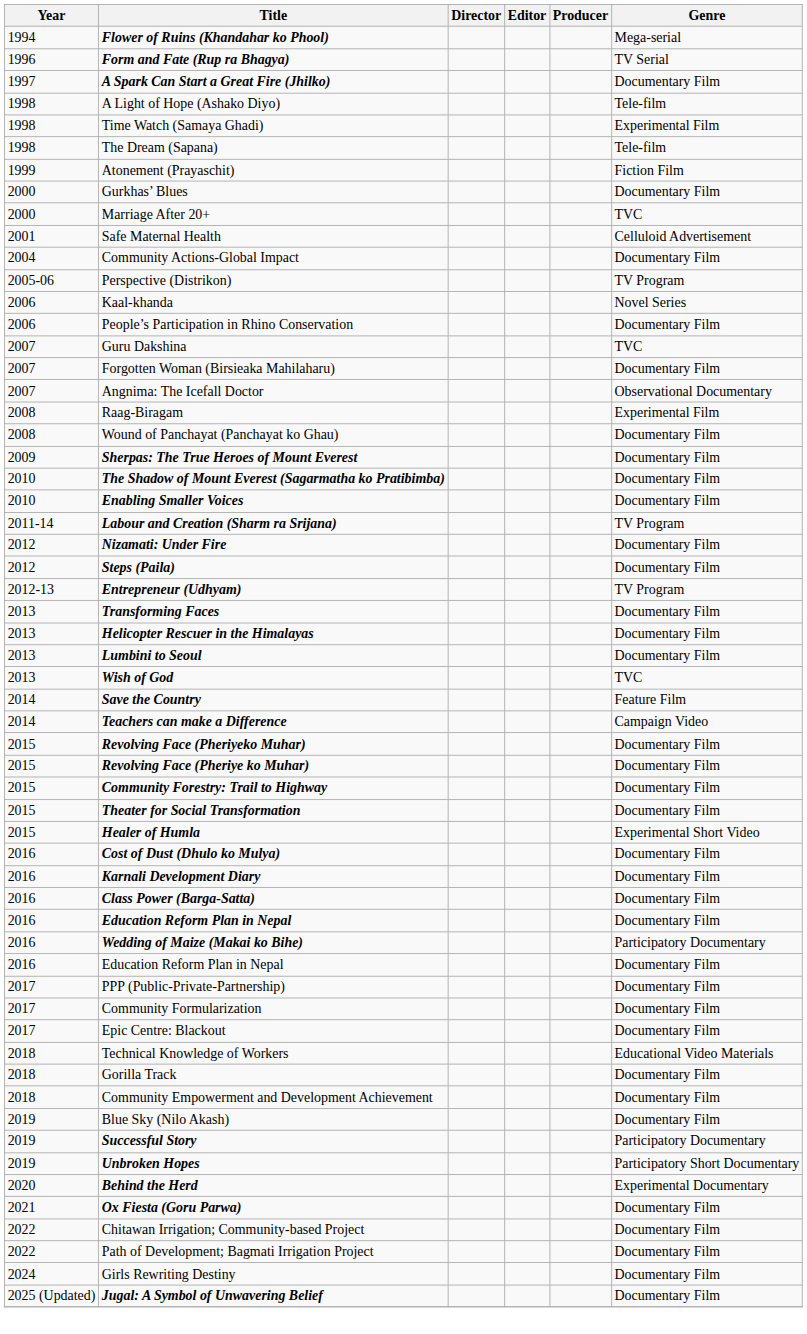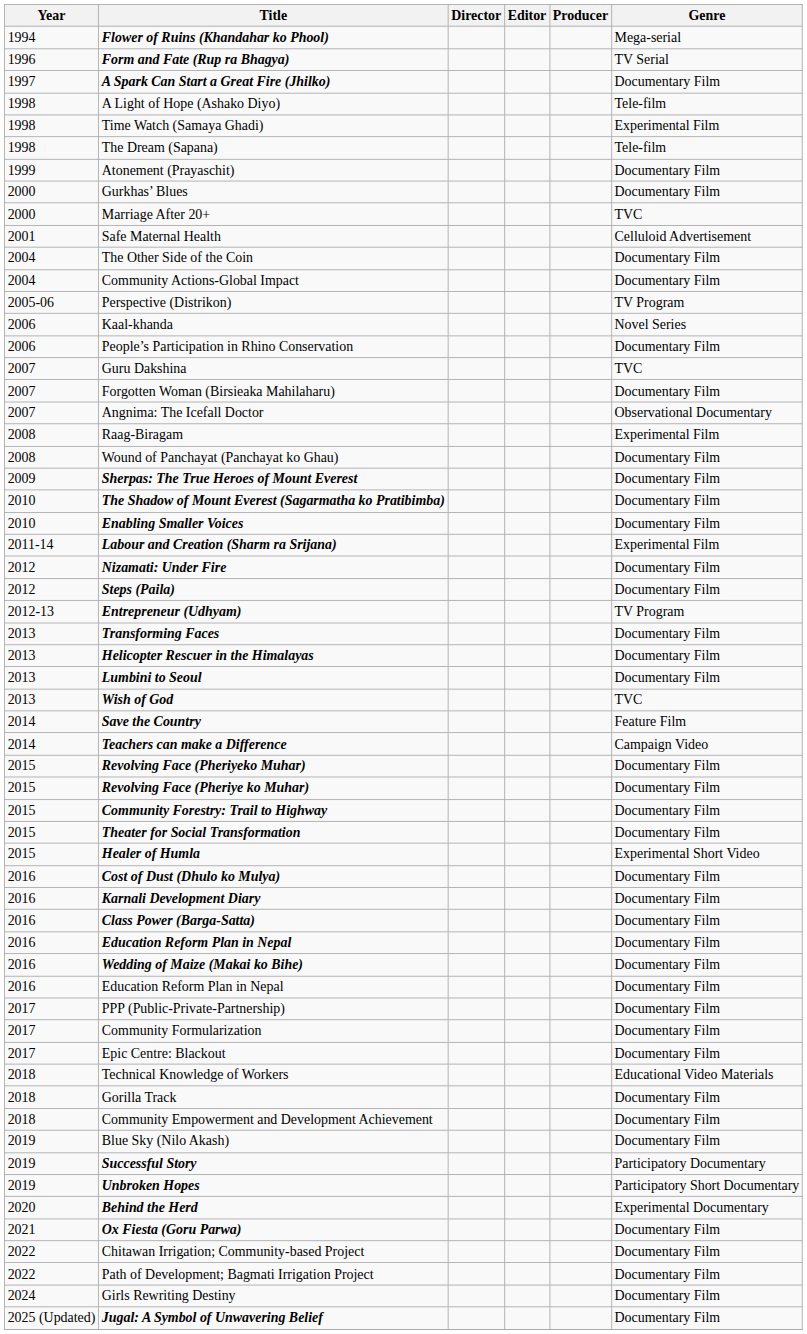 <table class="wikitable sortable">
 <tr>
 <th>Year</th>
 <th>Title</th>
 <th>Director</th>
 <th>Editor</th>
 <th>Producer</th>
 <th>Genre</th>
 </tr>
 <tr>
 <td>1994</td>
 <td><strong><em>Flower of Ruins (Khandahar ko Phool)</em></strong></td>
 <td style="text-align:center;"></td>
 <td style="text-align:center;"></td>
 <td style="text-align:center;"></td>
 <td>Mega-serial</td>
 </tr>
 <tr>
 <td>1996</td>
 <td><strong><em>Form and Fate (Rup ra Bhagya)</em></strong></td>
 <td style="text-align:center;"></td>
 <td style="text-align:center;"></td>
 <td style="text-align:center;"></td>
 <td>TV Serial</td>
 </tr>
 <tr>
 <td>1997</td>
 <td><strong><em>A Spark Can Start a Great Fire (Jhilko)<em><strong></td>
 <td style="text-align:center;"></td>
 <td style="text-align:center;"></td>
 <td style="text-align:center;"></td>
 <td>Documentary Film</td>
 </tr>
 <tr>
 <td>1998</td>
 <td></em></strong>A Light of Hope (Ashako Diyo)<strong><em></td>
 <td style="text-align:center;"></td>
 <td style="text-align:center;"></td>
 <td style="text-align:center;"></td>
 <td>Tele-film</td>
 </tr>
 <tr>
 <td>1998</td>
 <td></em></strong>Time Watch (Samaya Ghadi)<strong><em></td>
 <td style="text-align:center;"></td>
 <td style="text-align:center;"></td>
 <td style="text-align:center;"></td>
 <td>Experimental Film</td>
 </tr>
 <tr>
 <td>1998</td>
 <td></em></strong>The Dream (Sapana)<strong><em></td>
 <td style="text-align:center;"></td>
 <td style="text-align:center;"></td>
 <td style="text-align:center;"></td>
 <td>Tele-film</td>
 </tr>
 <tr>
 <td>1999</td>
 <td></em></strong>Atonement (Prayaschit)<strong><em></td>
 <td style="text-align:center;"></td>
 <td style="text-align:center;"></td>
 <td style="text-align:center;"></td>
-<td>Fiction Film</td>
+<td>Documentary Film</td>
 </tr>
 <tr>
 <td>2000</td>
 <td></em></strong>Gurkhas’ Blues<strong><em></td>
 <td style="text-align:center;"></td>
 <td style="text-align:center;"></td>
 <td style="text-align:center;"></td>
 <td>Documentary Film</td>
 </tr>
 <tr>
 <td>2000</td>
 <td></em></strong>Marriage After 20+<strong><em></td>
 <td style="text-align:center;"></td>
 <td style="text-align:center;"></td>
 <td style="text-align:center;"></td>
 <td>TVC</td>
 </tr>
 <tr>
 <td>2001</td>
 <td></em></strong>Safe Maternal Health<strong><em></td>
 <td style="text-align:center;"></td>
 <td style="text-align:center;"></td>
 <td style="text-align:center;"></td>
 <td>Celluloid Advertisement</td>
+</tr>
+<tr>
+<td>2004</td>
+<td></em></strong>The Other Side of the Coin<strong><em></td>
+<td style="text-align:center;"></td>
+<td style="text-align:center;"></td>
+<td style="text-align:center;"></td>
+<td>Documentary Film</td>
 </tr>
 <tr>
 <td>2004</td>
 <td></em></strong>Community Actions-Global Impact<strong><em></td>
 <td style="text-align:center;"></td>
 <td style="text-align:center;"></td>
 <td style="text-align:center;"></td>
 <td>Documentary Film</td>
 </tr>
 <tr>
 <td>2005-06</td>
 <td></em></strong>Perspective (Distrikon)<strong><em></td>
 <td style="text-align:center;"></td>
 <td style="text-align:center;"></td>
 <td style="text-align:center;"></td>
 <td>TV Program</td>
 </tr>
 <tr>
 <td>2006</td>
 <td></em></strong>Kaal-khanda<strong><em></td>
 <td style="text-align:center;"></td>
 <td style="text-align:center;"></td>
 <td style="text-align:center;"></td>
 <td>Novel Series</td>
 </tr>
 <tr>
 <td>2006</td>
 <td></em></strong>People’s Participation in Rhino Conservation<strong><em></td>
 <td style="text-align:center;"></td>
 <td style="text-align:center;"></td>
 <td style="text-align:center;"></td>
 <td>Documentary Film</td>
 </tr>
 <tr>
 <td>2007</td>
 <td></em></strong>Guru Dakshina<strong><em></td>
 <td style="text-align:center;"></td>
 <td style="text-align:center;"></td>
 <td style="text-align:center;"></td>
 <td>TVC</td>
 </tr>
 <tr>
 <td>2007</td>
 <td></em></strong>Forgotten Woman (Birsieaka Mahilaharu)<strong><em></td>
 <td style="text-align:center;"></td>
 <td style="text-align:center;"></td>
 <td style="text-align:center;"></td>
 <td>Documentary Film</td>
 </tr>
 <tr>
 <td>2007</td>
 <td></em></strong>Angnima: The Icefall Doctor<strong><em></td>
 <td style="text-align:center;"></td>
 <td style="text-align:center;"></td>
 <td style="text-align:center;"></td>
 <td>Observational Documentary</td>
 </tr>
 <tr>
 <td>2008</td>
 <td></em></strong>Raag-Biragam<strong><em></td>
 <td style="text-align:center;"></td>
 <td style="text-align:center;"></td>
 <td style="text-align:center;"></td>
 <td>Experimental Film</td>
 </tr>
 <tr>
 <td>2008</td>
 <td></em></strong>Wound of Panchayat (Panchayat ko Ghau)</em></strong></td>
 <td style="text-align:center;"></td>
 <td style="text-align:center;"></td>
 <td style="text-align:center;"></td>
 <td>Documentary Film</td>
 </tr>
 <tr>
 <td>2009</td>
 <td><strong><em>Sherpas: The True Heroes of Mount Everest</em></strong></td>
 <td style="text-align:center;"></td>
 <td style="text-align:center;"></td>
 <td style="text-align:center;"></td>
 <td>Documentary Film</td>
 </tr>
 <tr>
 <td>2010</td>
 <td><strong><em>The Shadow of Mount Everest (Sagarmatha ko Pratibimba)</em></strong></td>
 <td style="text-align:center;"></td>
 <td style="text-align:center;"></td>
 <td style="text-align:center;"></td>
 <td>Documentary Film</td>
 </tr>
 <tr>
 <td>2010</td>
 <td><strong><em>Enabling Smaller Voices</em></strong></td>
 <td style="text-align:center;"></td>
 <td style="text-align:center;"></td>
 <td style="text-align:center;"></td>
 <td>Documentary Film</td>
 </tr>
 <tr>
 <td>2011-14</td>
 <td><strong><em>Labour and Creation (Sharm ra Srijana)</em></strong></td>
 <td style="text-align:center;"></td>
 <td style="text-align:center;"></td>
 <td style="text-align:center;"></td>
-<td>TV Program</td>
+<td>Experimental Film</td>
 </tr>
 <tr>
 <td>2012</td>
 <td><strong><em>Nizamati: Under Fire</em></strong></td>
 <td style="text-align:center;"></td>
 <td style="text-align:center;"></td>
 <td style="text-align:center;"></td>
 <td>Documentary Film</td>
 </tr>
 <tr>
 <td>2012</td>
 <td><strong><em>Steps (Paila)</em></strong></td>
 <td style="text-align:center;"></td>
 <td style="text-align:center;"></td>
 <td style="text-align:center;"></td>
 <td>Documentary Film</td>
 </tr>
 <tr>
 <td>2012-13</td>
 <td><strong><em>Entrepreneur (Udhyam)</em></strong></td>
 <td style="text-align:center;"></td>
 <td style="text-align:center;"></td>
 <td style="text-align:center;"></td>
 <td>TV Program</td>
 </tr>
 <tr>
 <td>2013</td>
 <td><strong><em>Transforming Faces</em></strong></td>
 <td style="text-align:center;"></td>
 <td style="text-align:center;"></td>
 <td style="text-align:center;"></td>
 <td>Documentary Film</td>
 </tr>
 <tr>
 <td>2013</td>
 <td><strong><em>Helicopter Rescuer in the Himalayas</em></strong></td>
 <td style="text-align:center;"></td>
 <td style="text-align:center;"></td>
 <td style="text-align:center;"></td>
 <td>Documentary Film</td>
 </tr>
 <tr>
 <td>2013</td>
 <td><strong><em>Lumbini to Seoul</em></strong></td>
 <td style="text-align:center;"></td>
 <td style="text-align:center;"></td>
 <td style="text-align:center;"></td>
 <td>Documentary Film</td>
 </tr>
 <tr>
 <td>2013</td>
 <td><strong><em>Wish of God</em></strong></td>
 <td style="text-align:center;"></td>
 <td style="text-align:center;"></td>
 <td style="text-align:center;"></td>
 <td>TVC</td>
 </tr>
 <tr>
 <td>2014</td>
 <td><strong><em>Save the Country</em></strong></td>
 <td style="text-align:center;"></td>
 <td style="text-align:center;"></td>
 <td style="text-align:center;"></td>
 <td>Feature Film</td>
 </tr>
 <tr>
 <td>2014</td>
 <td><strong><em>Teachers can make a Difference</em></strong></td>
 <td style="text-align:center;"></td>
 <td style="text-align:center;"></td>
 <td style="text-align:center;"></td>
 <td>Campaign Video</td>
 </tr>
 <tr>
 <td>2015</td>
 <td><strong><em>Revolving Face (Pheriyeko Muhar)</em></strong></td>
 <td style="text-align:center;"></td>
 <td style="text-align:center;"></td>
 <td style="text-align:center;"></td>
 <td>Documentary Film</td>
 </tr>
 <tr>
 <td>2015</td>
 <td><strong><em>Revolving Face (Pheriye ko Muhar)</em></strong></td>
 <td style="text-align:center;"></td>
 <td style="text-align:center;"></td>
 <td style="text-align:center;"></td>
 <td>Documentary Film</td>
 </tr>
 <tr>
 <td>2015</td>
 <td><strong><em>Community Forestry: Trail to Highway</em></strong></td>
 <td style="text-align:center;"></td>
 <td style="text-align:center;"></td>
 <td style="text-align:center;"></td>
 <td>Documentary Film</td>
 </tr>
 <tr>
 <td>2015</td>
 <td><strong><em>Theater for Social Transformation</em></strong></td>
 <td style="text-align:center;"></td>
 <td style="text-align:center;"></td>
 <td style="text-align:center;"></td>
 <td>Documentary Film</td>
 </tr>
 <tr>
 <td>2015</td>
 <td><strong><em>Healer of Humla</em></strong></td>
 <td style="text-align:center;"></td>
 <td style="text-align:center;"></td>
 <td style="text-align:center;"></td>
 <td>Experimental Short Video</td>
 </tr>
 <tr>
 <td>2016</td>
 <td><strong><em>Cost of Dust (Dhulo ko Mulya)</em></strong></td>
 <td style="text-align:center;"></td>
 <td style="text-align:center;"></td>
 <td style="text-align:center;"></td>
 <td>Documentary Film</td>
 </tr>
 <tr>
 <td>2016</td>
 <td><strong><em>Karnali Development Diary</em></strong></td>
 <td style="text-align:center;"></td>
 <td style="text-align:center;"></td>
 <td style="text-align:center;"></td>
 <td>Documentary Film</td>
 </tr>
 <tr>
 <td>2016</td>
 <td><strong><em>Class Power (Barga-Satta)</em></strong></td>
 <td style="text-align:center;"></td>
 <td style="text-align:center;"></td>
 <td style="text-align:center;"></td>
 <td>Documentary Film</td>
 </tr>
 <tr>
 <td>2016</td>
 <td><strong><em>Education Reform Plan in Nepal</em></strong></td>
 <td style="text-align:center;"></td>
 <td style="text-align:center;"></td>
 <td style="text-align:center;"></td>
 <td>Documentary Film</td>
 </tr>
 <tr>
 <td>2016</td>
 <td><strong><em>Wedding of Maize (Makai ko Bihe)<em><strong></td>
 <td style="text-align:center;"></td>
 <td style="text-align:center;"></td>
 <td style="text-align:center;"></td>
-<td>Participatory Documentary</td>
+<td>Documentary Film</td>
 </tr>
 <tr>
 <td>2016</td>
 <td></em></strong>Education Reform Plan in Nepal<strong><em></td>
 <td style="text-align:center;"></td>
 <td style="text-align:center;"></td>
 <td style="text-align:center;"></td>
 <td>Documentary Film</td>
 </tr>
 <tr>
 <td>2017</td>
 <td></em></strong>PPP (Public-Private-Partnership)<strong><em></td>
 <td style="text-align:center;"></td>
 <td style="text-align:center;"></td>
 <td style="text-align:center;"></td>
 <td>Documentary Film</td>
 </tr>
 <tr>
 <td>2017</td>
 <td></em></strong>Community Formularization<strong><em></td>
 <td style="text-align:center;"></td>
 <td style="text-align:center;"></td>
 <td style="text-align:center;"></td>
 <td>Documentary Film</td>
 </tr>
 <tr>
 <td>2017</td>
 <td></em></strong>Epic Centre: Blackout<strong><em></td>
 <td style="text-align:center;"></td>
 <td style="text-align:center;"></td>
 <td style="text-align:center;"></td>
 <td>Documentary Film</td>
 </tr>
 <tr>
 <td>2018</td>
 <td></em></strong>Technical Knowledge of Workers<strong><em></td>
 <td style="text-align:center;"></td>
 <td style="text-align:center;"></td>
 <td style="text-align:center;"></td>
 <td>Educational Video Materials</td>
 </tr>
 <tr>
 <td>2018</td>
 <td></em></strong>Gorilla Track<strong><em></td>
 <td style="text-align:center;"></td>
 <td style="text-align:center;"></td>
 <td style="text-align:center;"></td>
 <td>Documentary Film</td>
 </tr>
 <tr>
 <td>2018</td>
 <td></em></strong>Community Empowerment and Development Achievement<strong><em></td>
 <td style="text-align:center;"></td>
 <td style="text-align:center;"></td>
 <td style="text-align:center;"></td>
 <td>Documentary Film</td>
 </tr>
 <tr>
 <td>2019</td>
 <td></em></strong>Blue Sky (Nilo Akash)</em></strong></td>
 <td style="text-align:center;"></td>
 <td style="text-align:center;"></td>
 <td style="text-align:center;"></td>
 <td>Documentary Film</td>
 </tr>
 <tr>
 <td>2019</td>
 <td><strong><em>Successful Story</em></strong></td>
 <td style="text-align:center;"></td>
 <td style="text-align:center;"></td>
 <td style="text-align:center;"></td>
 <td>Participatory Documentary</td>
 </tr>
 <tr>
 <td>2019</td>
 <td><strong><em>Unbroken Hopes</em></strong></td>
 <td style="text-align:center;"></td>
 <td style="text-align:center;"></td>
 <td style="text-align:center;"></td>
 <td>Participatory Short Documentary</td>
 </tr>
 <tr>
 <td>2020</td>
 <td><strong><em>Behind the Herd</em></strong></td>
 <td style="text-align:center;"></td>
 <td style="text-align:center;"></td>
 <td style="text-align:center;"></td>
 <td>Experimental Documentary</td>
 </tr>
 <tr>
 <td>2021</td>
 <td><strong><em>Ox Fiesta (Goru Parwa)<em><strong></td>
 <td style="text-align:center;"></td>
 <td style="text-align:center;"></td>
 <td style="text-align:center;"></td>
 <td>Documentary Film</td>
 </tr>
 <tr>
 <td>2022</td>
 <td></em></strong>Chitawan Irrigation; Community-based Project<strong><em></td>
 <td style="text-align:center;"></td>
 <td style="text-align:center;"></td>
 <td style="text-align:center;"></td>
 <td>Documentary Film</td>
 </tr>
 <tr>
 <td>2022</td>
 <td></em></strong>Path of Development; Bagmati Irrigation Project<strong><em></td>
 <td style="text-align:center;"></td>
 <td style="text-align:center;"></td>
 <td style="text-align:center;"></td>
 <td>Documentary Film</td>
 </tr>
 <tr>
 <td>2024</td>
 <td></em></strong>Girls Rewriting Destiny</em></strong></td>
 <td style="text-align:center;"></td>
 <td style="text-align:center;"></td>
 <td style="text-align:center;"></td>
 <td>Documentary Film</td>
 </tr>
 <tr>
 <td>2025 (Updated)</td>
 <td><strong><em>Jugal: A Symbol of Unwavering Belief<em><strong></td>
 <td style="text-align:center;"></td>
 <td style="text-align:center;"></td>
 <td style="text-align:center;"></td>
 <td>Documentary Film</td>
 </tr>
 <tr>
 </tr>
 </table>
